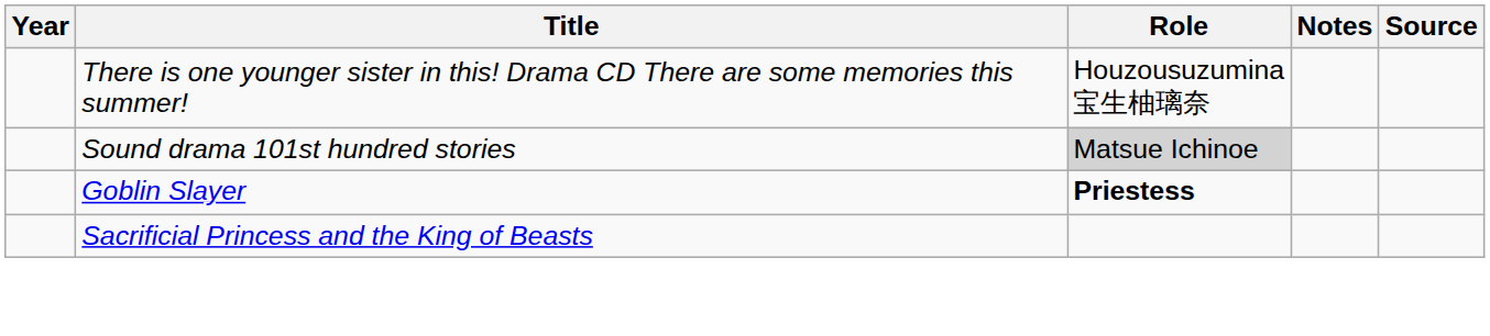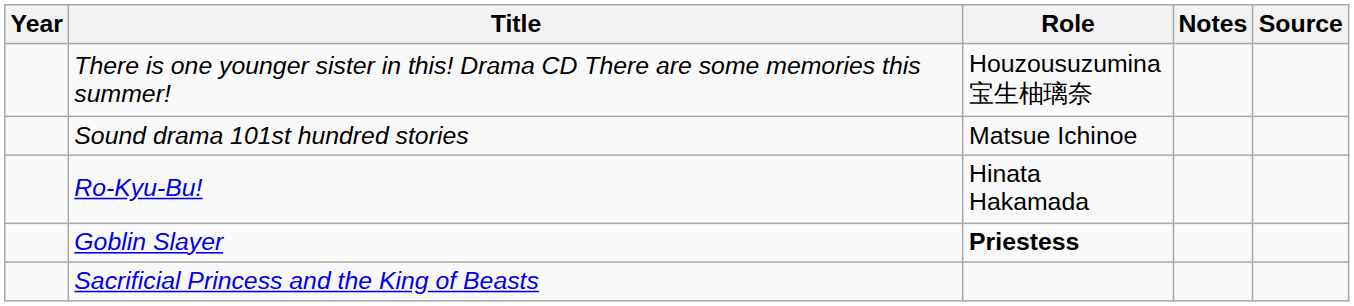 <table class="wikitable sortable plainrowheaders">
 <tr>
 <th>Year</th>
 <th>Title</th>
 <th>Role</th>
 <th class="unsortable">Notes</th>
 <th class="unsortable">Source</th>
 </tr>
 <tr>
 <td></td>
 <td><em>There is one younger sister in this! Drama CD There are some memories this summer!</em></td>
 <td>Houzousuzumina<br>宝生柚璃奈</td>
 <td></td>
 <td></td>
 </tr>
 <tr>
 <td></td>
 <td><em>Sound drama 101st hundred stories</em></td>
-<td style="background: lightgrey;">Matsue Ichinoe</td>
+<td>Matsue Ichinoe</td>
+<td></td>
+<td></td>
+</tr>
+<tr>
+<td></td>
+<td><em><a href='#'>Ro-Kyu-Bu!</a></em></td>
+<td>Hinata Hakamada</td>
 <td></td>
 <td></td>
 </tr>
 <tr>
 <td></td>
 <td><em><a href='#'>Goblin Slayer</a></em></td>
 <td><strong>Priestess</strong></td>
 <td></td>
 <td></td>
 </tr>
 <tr>
 <td></td>
 <td><em><a href='#'>Sacrificial Princess and the King of Beasts</a></em></td>
 <td></td>
 <td></td>
 <td></td>
 </tr>
 </table>
